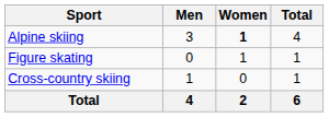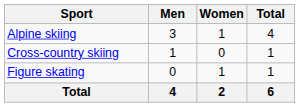 <table class="wikitable sortable" style="text-align:center;">
 <tr>
 <th width=180>Sport</th>
 <th width=55>Men</th>
 <th width=55>Women</th>
 <th width=55>Total</th>
 </tr>
 <tr>
 <td align=left><a href='#'>Alpine skiing</a></td>
 <td>3</td>
-<td><strong>1</strong></td>
+<td>1</td>
 <td>4</td>
+</tr>
+<tr>
+<td align=left><a href='#'>Cross-country skiing</a></td>
+<td>1</td>
+<td>0</td>
+<td>1</td>
 </tr>
 <tr>
 <td align=left><a href='#'>Figure skating</a></td>
 <td>0</td>
 <td>1</td>
-<td>1</td>
-</tr>
-<tr>
-<td align=left><a href='#'>Cross-country skiing</a></td>
-<td>1</td>
-<td>0</td>
 <td>1</td>
 </tr>
 <tr>
 <th>Total</th>
 <th>4</th>
 <th>2</th>
 <th>6</th>
 </tr>
 </table>
